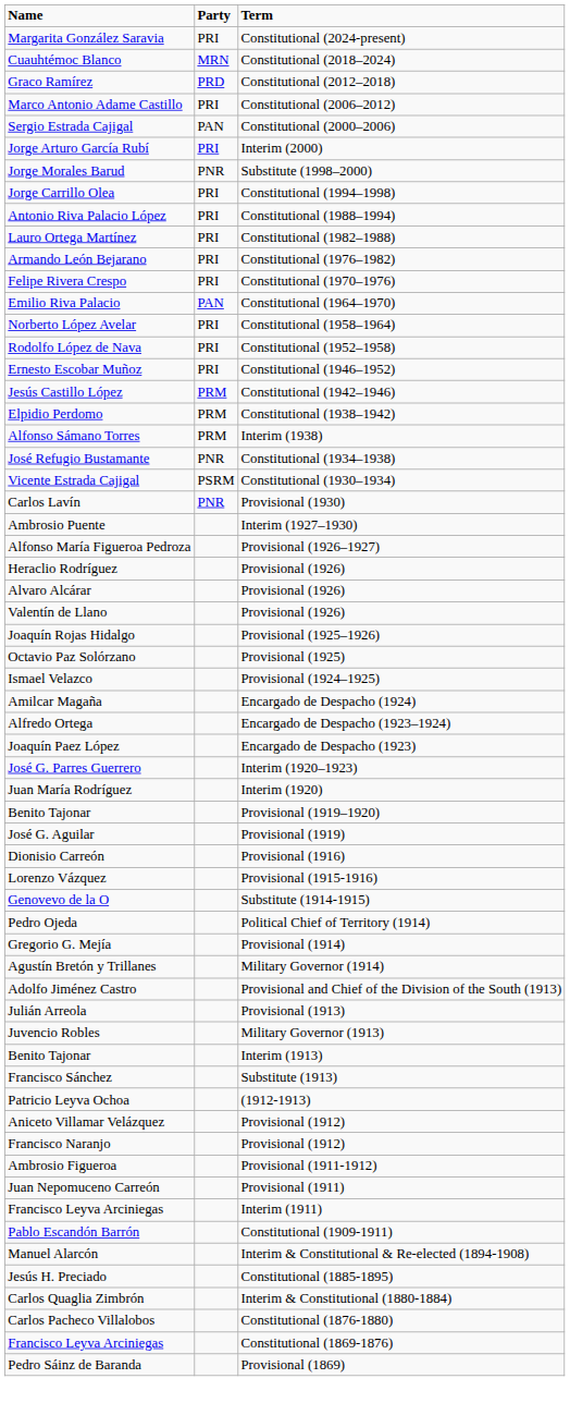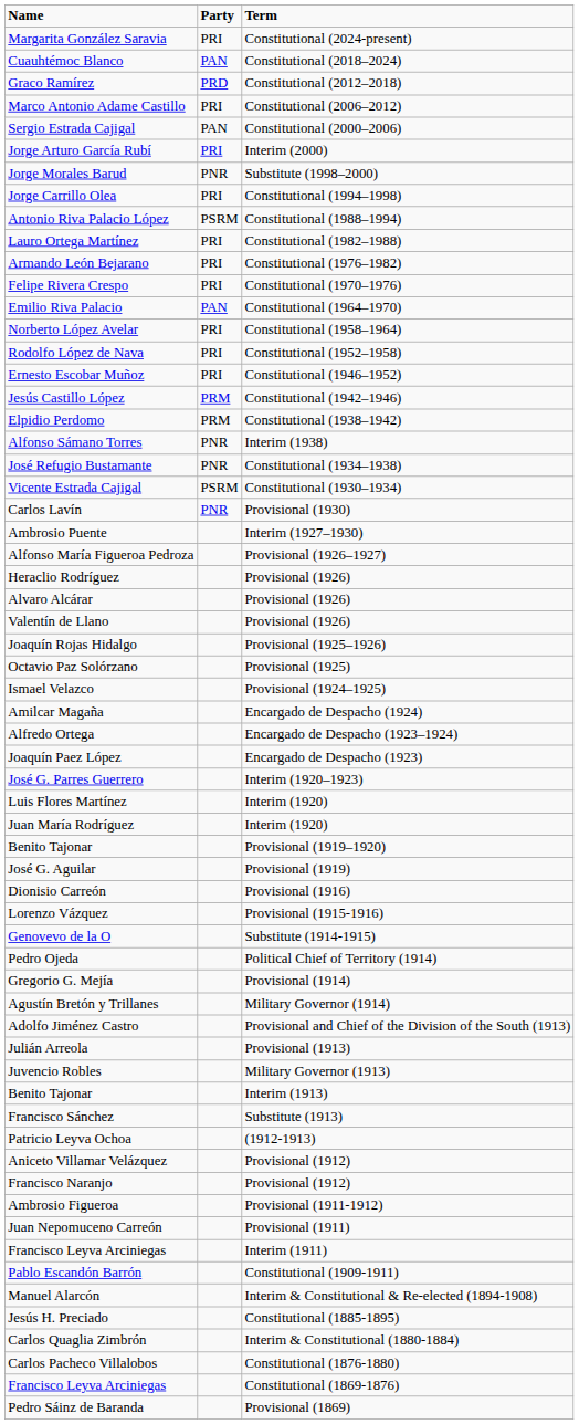 <table class="wikitable">
 <tr>
 <td><strong>Name</strong></td>
 <td><strong>Party</strong></td>
 <td><strong>Term</strong></td>
 </tr>
 <tr>
 <td><a href='#'>Margarita González Saravia</a></td>
 <td>PRI</td>
 <td>Constitutional (2024-present)</td>
 </tr>
 <tr>
 <td><a href='#'>Cuauhtémoc Blanco</a></td>
-<td><a href='#'>MRN</a></td>
+<td><a href='#'>PAN</a></td>
 <td>Constitutional (2018–2024)</td>
 </tr>
 <tr>
 <td><a href='#'>Graco Ramírez</a></td>
 <td><a href='#'>PRD</a></td>
 <td>Constitutional (2012–2018)</td>
 </tr>
 <tr>
 <td><a href='#'>Marco Antonio Adame Castillo</a></td>
 <td>PRI</td>
 <td>Constitutional (2006–2012)</td>
 </tr>
 <tr>
 <td><a href='#'>Sergio Estrada Cajigal</a></td>
 <td>PAN</td>
 <td>Constitutional (2000–2006)</td>
 </tr>
 <tr>
 <td><a href='#'>Jorge Arturo García Rubí</a></td>
 <td><a href='#'>PRI</a></td>
 <td>Interim (2000)</td>
 </tr>
 <tr>
 <td><a href='#'>Jorge Morales Barud</a></td>
 <td>PNR</td>
 <td>Substitute (1998–2000)</td>
 </tr>
 <tr>
 <td><a href='#'>Jorge Carrillo Olea</a></td>
 <td>PRI</td>
 <td>Constitutional (1994–1998)</td>
 </tr>
 <tr>
 <td><a href='#'>Antonio Riva Palacio López</a></td>
-<td>PRI</td>
+<td>PSRM </td>
 <td>Constitutional (1988–1994)</td>
 </tr>
 <tr>
 <td><a href='#'>Lauro Ortega Martínez</a></td>
 <td>PRI</td>
 <td>Constitutional (1982–1988)</td>
 </tr>
 <tr>
 <td><a href='#'>Armando León Bejarano</a></td>
 <td>PRI</td>
 <td>Constitutional (1976–1982)</td>
 </tr>
 <tr>
 <td><a href='#'>Felipe Rivera Crespo</a></td>
 <td>PRI</td>
 <td>Constitutional (1970–1976)</td>
 </tr>
 <tr>
 <td><a href='#'>Emilio Riva Palacio</a></td>
 <td><a href='#'>PAN</a></td>
 <td>Constitutional (1964–1970)</td>
 </tr>
 <tr>
 <td><a href='#'>Norberto López Avelar</a></td>
 <td>PRI</td>
 <td>Constitutional (1958–1964)</td>
 </tr>
 <tr>
 <td><a href='#'>Rodolfo López de Nava</a></td>
 <td>PRI</td>
 <td>Constitutional (1952–1958)</td>
 </tr>
 <tr>
 <td><a href='#'>Ernesto Escobar Muñoz</a></td>
 <td>PRI</td>
 <td>Constitutional (1946–1952)</td>
 </tr>
 <tr>
 <td><a href='#'>Jesús Castillo López</a></td>
 <td><a href='#'>PRM</a></td>
 <td>Constitutional (1942–1946)</td>
 </tr>
 <tr>
 <td><a href='#'>Elpidio Perdomo</a></td>
 <td>PRM</td>
 <td>Constitutional (1938–1942)</td>
 </tr>
 <tr>
 <td><a href='#'>Alfonso Sámano Torres</a></td>
-<td>PRM</td>
+<td>PNR</td>
 <td>Interim (1938)</td>
 </tr>
 <tr>
 <td><a href='#'>José Refugio Bustamante</a></td>
 <td>PNR</td>
 <td>Constitutional (1934–1938)</td>
 </tr>
 <tr>
 <td><a href='#'>Vicente Estrada Cajigal</a></td>
 <td>PSRM </td>
 <td>Constitutional (1930–1934)</td>
 </tr>
 <tr>
 <td>Carlos Lavín</td>
 <td><a href='#'>PNR</a></td>
 <td>Provisional (1930)</td>
 </tr>
 <tr>
 <td>Ambrosio Puente</td>
 <td></td>
 <td>Interim (1927–1930)</td>
 </tr>
 <tr>
 <td>Alfonso María Figueroa Pedroza</td>
 <td></td>
 <td>Provisional (1926–1927)</td>
 </tr>
 <tr>
 <td>Heraclio Rodríguez</td>
 <td></td>
 <td>Provisional (1926)</td>
 </tr>
 <tr>
 <td>Alvaro Alcárar</td>
 <td></td>
 <td>Provisional (1926)</td>
 </tr>
 <tr>
 <td>Valentín de Llano</td>
 <td></td>
 <td>Provisional (1926)</td>
 </tr>
 <tr>
 <td>Joaquín Rojas Hidalgo</td>
 <td></td>
 <td>Provisional (1925–1926)</td>
 </tr>
 <tr>
 <td>Octavio Paz Solórzano </td>
 <td></td>
 <td>Provisional (1925)</td>
 </tr>
 <tr>
 <td>Ismael Velazco</td>
 <td></td>
 <td>Provisional (1924–1925)</td>
 </tr>
 <tr>
 <td>Amilcar Magaña</td>
 <td></td>
 <td>Encargado de Despacho (1924)</td>
 </tr>
 <tr>
 <td>Alfredo Ortega</td>
 <td></td>
 <td>Encargado de Despacho (1923–1924)</td>
 </tr>
 <tr>
 <td>Joaquín Paez López</td>
 <td></td>
 <td>Encargado de Despacho (1923)</td>
 </tr>
 <tr>
 <td><a href='#'>José G. Parres Guerrero</a></td>
 <td></td>
 <td>Interim (1920–1923)</td>
+</tr>
+<tr>
+<td>Luis Flores Martínez</td>
+<td></td>
+<td>Interim (1920)</td>
 </tr>
 <tr>
 <td>Juan María Rodríguez</td>
 <td></td>
 <td>Interim (1920)</td>
 </tr>
 <tr>
 <td>Benito Tajonar</td>
 <td></td>
 <td>Provisional (1919–1920)</td>
 </tr>
 <tr>
 <td>José G. Aguilar</td>
 <td></td>
 <td>Provisional (1919)</td>
 </tr>
 <tr>
 <td>Dionisio Carreón</td>
 <td></td>
 <td>Provisional (1916)</td>
 </tr>
 <tr>
 <td>Lorenzo Vázquez</td>
 <td></td>
 <td>Provisional (1915-1916)</td>
 </tr>
 <tr>
 <td><a href='#'>Genovevo de la O</a></td>
 <td></td>
 <td>Substitute (1914-1915)</td>
 </tr>
 <tr>
 <td>Pedro Ojeda</td>
 <td></td>
 <td>Political Chief of Territory (1914)</td>
 </tr>
 <tr>
 <td>Gregorio G. Mejía</td>
 <td></td>
 <td>Provisional (1914)</td>
 </tr>
 <tr>
 <td>Agustín Bretón y Trillanes</td>
 <td></td>
 <td>Military Governor (1914)</td>
 </tr>
 <tr>
 <td>Adolfo Jiménez Castro</td>
 <td></td>
 <td>Provisional and Chief of the Division of the South (1913)</td>
 </tr>
 <tr>
 <td>Julián Arreola</td>
 <td></td>
 <td>Provisional (1913)</td>
 </tr>
 <tr>
 <td>Juvencio Robles</td>
 <td></td>
 <td>Military Governor (1913)</td>
 </tr>
 <tr>
 <td>Benito Tajonar</td>
 <td></td>
 <td>Interim (1913)</td>
 </tr>
 <tr>
 <td>Francisco Sánchez</td>
 <td></td>
 <td>Substitute (1913)</td>
 </tr>
 <tr>
 <td>Patricio Leyva Ochoa</td>
 <td></td>
 <td>(1912-1913)</td>
 </tr>
 <tr>
 <td>Aniceto Villamar Velázquez</td>
 <td></td>
 <td>Provisional (1912)</td>
 </tr>
 <tr>
 <td>Francisco Naranjo</td>
 <td></td>
 <td>Provisional (1912)</td>
 </tr>
 <tr>
 <td>Ambrosio Figueroa</td>
 <td></td>
 <td>Provisional (1911-1912)</td>
 </tr>
 <tr>
 <td>Juan Nepomuceno Carreón</td>
 <td></td>
 <td>Provisional (1911)</td>
 </tr>
 <tr>
 <td>Francisco Leyva Arciniegas</td>
 <td></td>
 <td>Interim (1911)</td>
 </tr>
 <tr>
 <td><a href='#'>Pablo Escandón Barrón</a></td>
 <td></td>
 <td>Constitutional (1909-1911)</td>
 </tr>
 <tr>
 <td>Manuel Alarcón</td>
 <td></td>
 <td>Interim & Constitutional & Re-elected (1894-1908)</td>
 </tr>
 <tr>
 <td>Jesús H. Preciado</td>
 <td></td>
 <td>Constitutional (1885-1895)</td>
 </tr>
 <tr>
 <td>Carlos Quaglia Zimbrón</td>
 <td></td>
 <td>Interim & Constitutional (1880-1884)</td>
 </tr>
 <tr>
 <td>Carlos Pacheco Villalobos</td>
 <td></td>
 <td>Constitutional (1876-1880)</td>
 </tr>
 <tr>
 <td><a href='#'>Francisco Leyva Arciniegas</a></td>
 <td></td>
 <td>Constitutional (1869-1876)</td>
 </tr>
 <tr>
 <td>Pedro Sáinz de Baranda</td>
 <td></td>
 <td>Provisional (1869)</td>
 </tr>
 </table>
